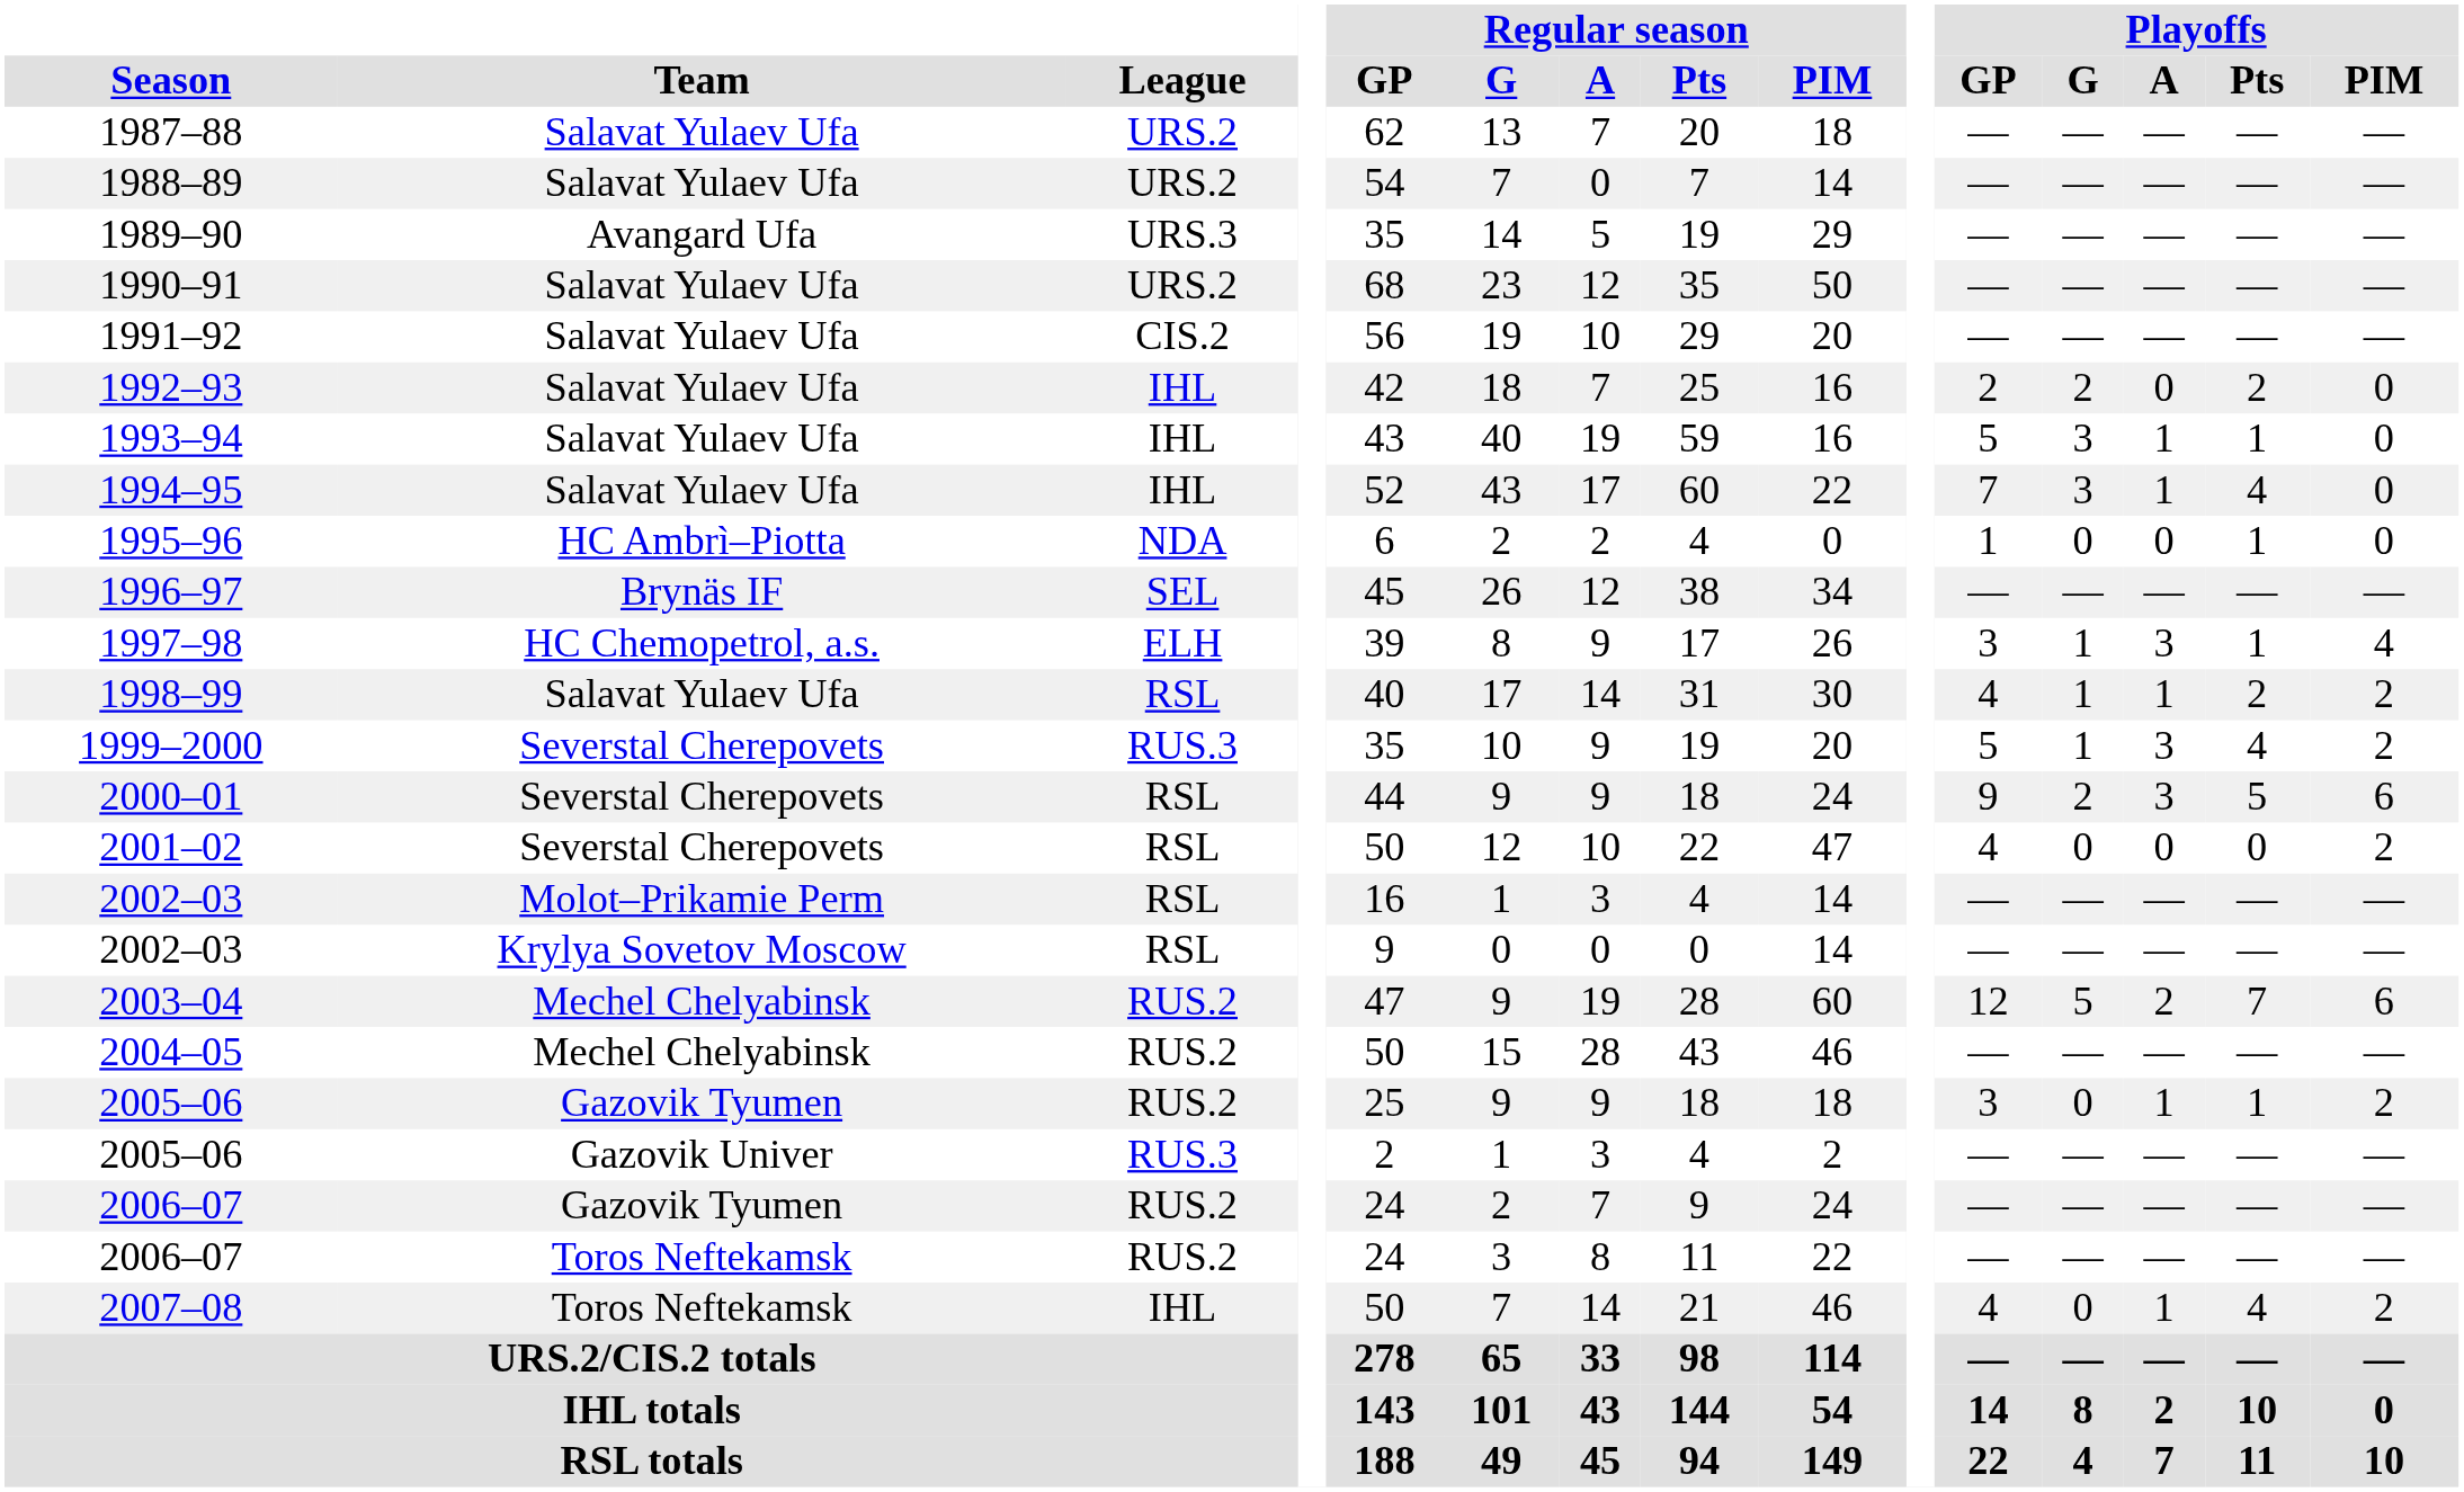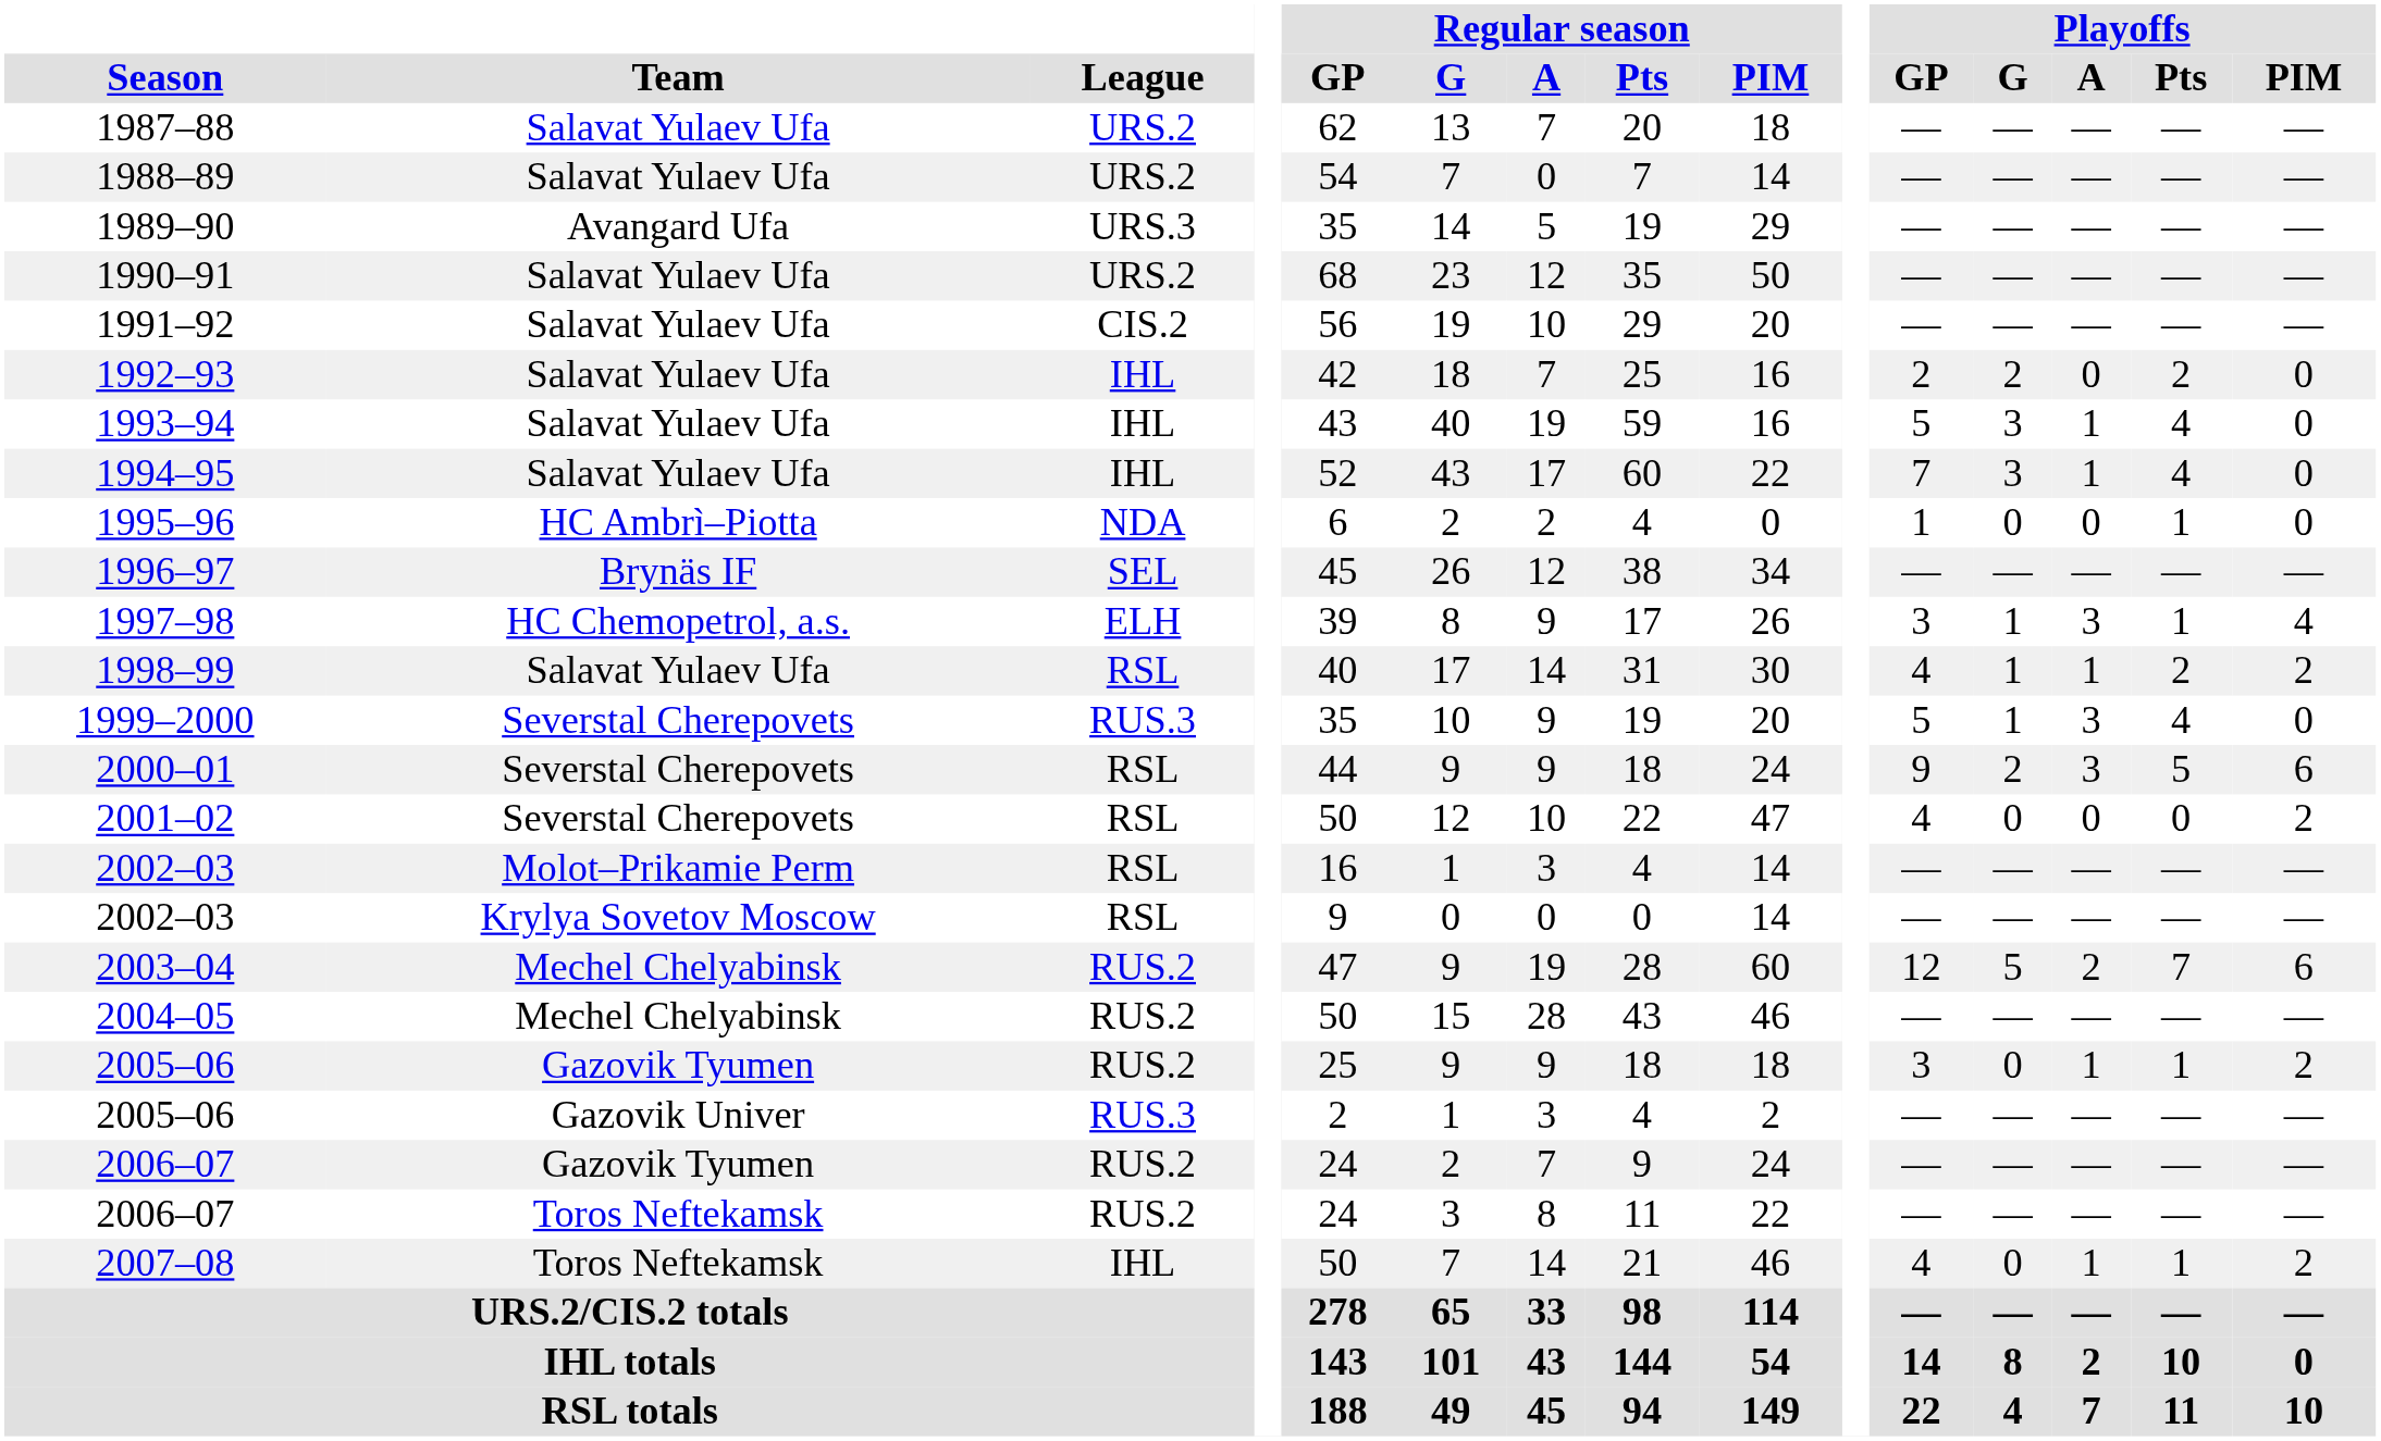 <table border="0" cellpadding="1" cellspacing="0" style="text-align:center; width:60em">
 <tr bgcolor="#e0e0e0">
 <th colspan="3" bgcolor="#ffffff"> </th>
 <th rowspan="99" bgcolor="#ffffff"> </th>
 <th colspan="5"><a href='#'>Regular season</a></th>
 <th rowspan="99" bgcolor="#ffffff"> </th>
 <th colspan="5"><a href='#'>Playoffs</a></th>
 </tr>
 <tr bgcolor="#e0e0e0">
 <th><a href='#'>Season</a></th>
 <th>Team</th>
 <th>League</th>
 <th>GP</th>
 <th><a href='#'>G</a></th>
 <th><a href='#'>A</a></th>
 <th><a href='#'>Pts</a></th>
 <th><a href='#'>PIM</a></th>
 <th>GP</th>
 <th>G</th>
 <th>A</th>
 <th>Pts</th>
 <th>PIM</th>
 </tr>
 <tr>
 <td>1987–88</td>
 <td><a href='#'>Salavat Yulaev Ufa</a></td>
 <td><a href='#'>URS.2</a></td>
 <td>62</td>
 <td>13</td>
 <td>7</td>
 <td>20</td>
 <td>18</td>
 <td>—</td>
 <td>—</td>
 <td>—</td>
 <td>—</td>
 <td>—</td>
 </tr>
 <tr bgcolor="#f0f0f0">
 <td>1988–89</td>
 <td>Salavat Yulaev Ufa</td>
 <td>URS.2</td>
 <td>54</td>
 <td>7</td>
 <td>0</td>
 <td>7</td>
 <td>14</td>
 <td>—</td>
 <td>—</td>
 <td>—</td>
 <td>—</td>
 <td>—</td>
 </tr>
 <tr>
 <td>1989–90</td>
 <td>Avangard Ufa</td>
 <td>URS.3</td>
 <td>35</td>
 <td>14</td>
 <td>5</td>
 <td>19</td>
 <td>29</td>
 <td>—</td>
 <td>—</td>
 <td>—</td>
 <td>—</td>
 <td>—</td>
 </tr>
 <tr bgcolor="#f0f0f0">
 <td>1990–91</td>
 <td>Salavat Yulaev Ufa</td>
 <td>URS.2</td>
 <td>68</td>
 <td>23</td>
 <td>12</td>
 <td>35</td>
 <td>50</td>
 <td>—</td>
 <td>—</td>
 <td>—</td>
 <td>—</td>
 <td>—</td>
 </tr>
 <tr>
 <td>1991–92</td>
 <td>Salavat Yulaev Ufa</td>
 <td>CIS.2</td>
 <td>56</td>
 <td>19</td>
 <td>10</td>
 <td>29</td>
 <td>20</td>
 <td>—</td>
 <td>—</td>
 <td>—</td>
 <td>—</td>
 <td>—</td>
 </tr>
 <tr bgcolor="#f0f0f0">
 <td><a href='#'>1992–93</a></td>
 <td>Salavat Yulaev Ufa</td>
 <td><a href='#'>IHL</a></td>
 <td>42</td>
 <td>18</td>
 <td>7</td>
 <td>25</td>
 <td>16</td>
 <td>2</td>
 <td>2</td>
 <td>0</td>
 <td>2</td>
 <td>0</td>
 </tr>
 <tr>
 <td><a href='#'>1993–94</a></td>
 <td>Salavat Yulaev Ufa</td>
 <td>IHL</td>
 <td>43</td>
 <td>40</td>
 <td>19</td>
 <td>59</td>
 <td>16</td>
 <td>5</td>
 <td>3</td>
 <td>1</td>
-<td>1</td>
+<td>4</td>
 <td>0</td>
 </tr>
 <tr bgcolor="#f0f0f0">
 <td><a href='#'>1994–95</a></td>
 <td>Salavat Yulaev Ufa</td>
 <td>IHL</td>
 <td>52</td>
 <td>43</td>
 <td>17</td>
 <td>60</td>
 <td>22</td>
 <td>7</td>
 <td>3</td>
 <td>1</td>
 <td>4</td>
 <td>0</td>
 </tr>
 <tr>
 <td><a href='#'>1995–96</a></td>
 <td><a href='#'>HC Ambrì–Piotta</a></td>
 <td><a href='#'>NDA</a></td>
 <td>6</td>
 <td>2</td>
 <td>2</td>
 <td>4</td>
 <td>0</td>
 <td>1</td>
 <td>0</td>
 <td>0</td>
 <td>1</td>
 <td>0</td>
 </tr>
 <tr bgcolor="#f0f0f0">
 <td><a href='#'>1996–97</a></td>
 <td><a href='#'>Brynäs IF</a></td>
 <td><a href='#'>SEL</a></td>
 <td>45</td>
 <td>26</td>
 <td>12</td>
 <td>38</td>
 <td>34</td>
 <td>—</td>
 <td>—</td>
 <td>—</td>
 <td>—</td>
 <td>—</td>
 </tr>
 <tr>
 <td><a href='#'>1997–98</a></td>
 <td><a href='#'>HC Chemopetrol, a.s.</a></td>
 <td><a href='#'>ELH</a></td>
 <td>39</td>
 <td>8</td>
 <td>9</td>
 <td>17</td>
 <td>26</td>
 <td>3</td>
 <td>1</td>
 <td>3</td>
 <td>1</td>
 <td>4</td>
 </tr>
 <tr bgcolor="#f0f0f0">
 <td><a href='#'>1998–99</a></td>
 <td>Salavat Yulaev Ufa</td>
 <td><a href='#'>RSL</a></td>
 <td>40</td>
 <td>17</td>
 <td>14</td>
 <td>31</td>
 <td>30</td>
 <td>4</td>
 <td>1</td>
 <td>1</td>
 <td>2</td>
 <td>2</td>
 </tr>
 <tr>
 <td><a href='#'>1999–2000</a></td>
 <td><a href='#'>Severstal Cherepovets</a></td>
 <td><a href='#'>RUS.3</a></td>
 <td>35</td>
 <td>10</td>
 <td>9</td>
 <td>19</td>
 <td>20</td>
 <td>5</td>
 <td>1</td>
 <td>3</td>
 <td>4</td>
-<td>2</td>
+<td>0</td>
 </tr>
 <tr bgcolor="#f0f0f0">
 <td><a href='#'>2000–01</a></td>
 <td>Severstal Cherepovets</td>
 <td>RSL</td>
 <td>44</td>
 <td>9</td>
 <td>9</td>
 <td>18</td>
 <td>24</td>
 <td>9</td>
 <td>2</td>
 <td>3</td>
 <td>5</td>
 <td>6</td>
 </tr>
 <tr>
 <td><a href='#'>2001–02</a></td>
 <td>Severstal Cherepovets</td>
 <td>RSL</td>
 <td>50</td>
 <td>12</td>
 <td>10</td>
 <td>22</td>
 <td>47</td>
 <td>4</td>
 <td>0</td>
 <td>0</td>
 <td>0</td>
 <td>2</td>
 </tr>
 <tr bgcolor="#f0f0f0">
 <td><a href='#'>2002–03</a></td>
 <td><a href='#'>Molot–Prikamie Perm</a></td>
 <td>RSL</td>
 <td>16</td>
 <td>1</td>
 <td>3</td>
 <td>4</td>
 <td>14</td>
 <td>—</td>
 <td>—</td>
 <td>—</td>
 <td>—</td>
 <td>—</td>
 </tr>
 <tr>
 <td>2002–03</td>
 <td><a href='#'>Krylya Sovetov Moscow</a></td>
 <td>RSL</td>
 <td>9</td>
 <td>0</td>
 <td>0</td>
 <td>0</td>
 <td>14</td>
 <td>—</td>
 <td>—</td>
 <td>—</td>
 <td>—</td>
 <td>—</td>
 </tr>
 <tr bgcolor="#f0f0f0">
 <td><a href='#'>2003–04</a></td>
 <td><a href='#'>Mechel Chelyabinsk</a></td>
 <td><a href='#'>RUS.2</a></td>
 <td>47</td>
 <td>9</td>
 <td>19</td>
 <td>28</td>
 <td>60</td>
 <td>12</td>
 <td>5</td>
 <td>2</td>
 <td>7</td>
 <td>6</td>
 </tr>
 <tr>
 <td><a href='#'>2004–05</a></td>
 <td>Mechel Chelyabinsk</td>
 <td>RUS.2</td>
 <td>50</td>
 <td>15</td>
 <td>28</td>
 <td>43</td>
 <td>46</td>
 <td>—</td>
 <td>—</td>
 <td>—</td>
 <td>—</td>
 <td>—</td>
 </tr>
 <tr bgcolor="#f0f0f0">
 <td><a href='#'>2005–06</a></td>
 <td><a href='#'>Gazovik Tyumen</a></td>
 <td>RUS.2</td>
 <td>25</td>
 <td>9</td>
 <td>9</td>
 <td>18</td>
 <td>18</td>
 <td>3</td>
 <td>0</td>
 <td>1</td>
 <td>1</td>
 <td>2</td>
 </tr>
 <tr>
 <td>2005–06</td>
 <td>Gazovik Univer</td>
 <td><a href='#'>RUS.3</a></td>
 <td>2</td>
 <td>1</td>
 <td>3</td>
 <td>4</td>
 <td>2</td>
 <td>—</td>
 <td>—</td>
 <td>—</td>
 <td>—</td>
 <td>—</td>
 </tr>
 <tr bgcolor="#f0f0f0">
 <td><a href='#'>2006–07</a></td>
 <td>Gazovik Tyumen</td>
 <td>RUS.2</td>
 <td>24</td>
 <td>2</td>
 <td>7</td>
 <td>9</td>
 <td>24</td>
 <td>—</td>
 <td>—</td>
 <td>—</td>
 <td>—</td>
 <td>—</td>
 </tr>
 <tr>
 <td>2006–07</td>
 <td><a href='#'>Toros Neftekamsk</a></td>
 <td>RUS.2</td>
 <td>24</td>
 <td>3</td>
 <td>8</td>
 <td>11</td>
 <td>22</td>
 <td>—</td>
 <td>—</td>
 <td>—</td>
 <td>—</td>
 <td>—</td>
 </tr>
 <tr bgcolor="#f0f0f0">
 <td><a href='#'>2007–08</a></td>
 <td>Toros Neftekamsk</td>
 <td>IHL</td>
 <td>50</td>
 <td>7</td>
 <td>14</td>
 <td>21</td>
 <td>46</td>
 <td>4</td>
 <td>0</td>
 <td>1</td>
-<td>4</td>
+<td>1</td>
 <td>2</td>
 </tr>
 <tr bgcolor="#e0e0e0">
 <th colspan="3">URS.2/CIS.2 totals</th>
 <th>278</th>
 <th>65</th>
 <th>33</th>
 <th>98</th>
 <th>114</th>
 <th>—</th>
 <th>—</th>
 <th>—</th>
 <th>—</th>
 <th>—</th>
 </tr>
 <tr bgcolor="#e0e0e0">
 <th colspan="3">IHL totals</th>
 <th>143</th>
 <th>101</th>
 <th>43</th>
 <th>144</th>
 <th>54</th>
 <th>14</th>
 <th>8</th>
 <th>2</th>
 <th>10</th>
 <th>0</th>
 </tr>
 <tr bgcolor="#e0e0e0">
 <th colspan="3">RSL totals</th>
 <th>188</th>
 <th>49</th>
 <th>45</th>
 <th>94</th>
 <th>149</th>
 <th>22</th>
 <th>4</th>
 <th>7</th>
 <th>11</th>
 <th>10</th>
 </tr>
 </table>
